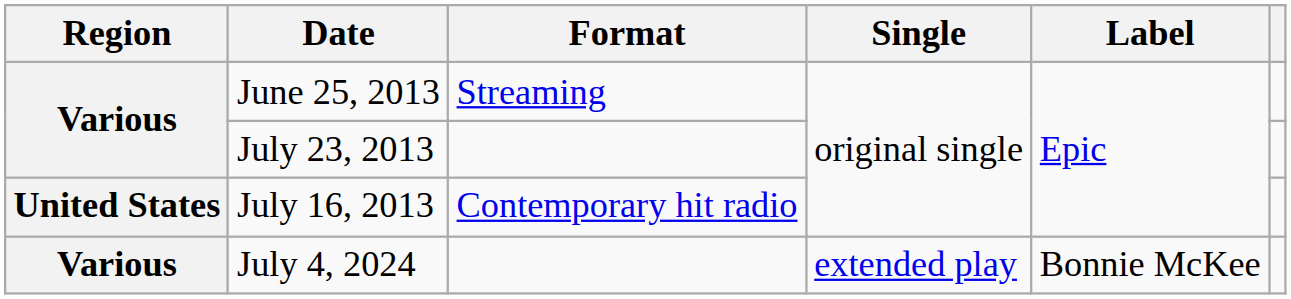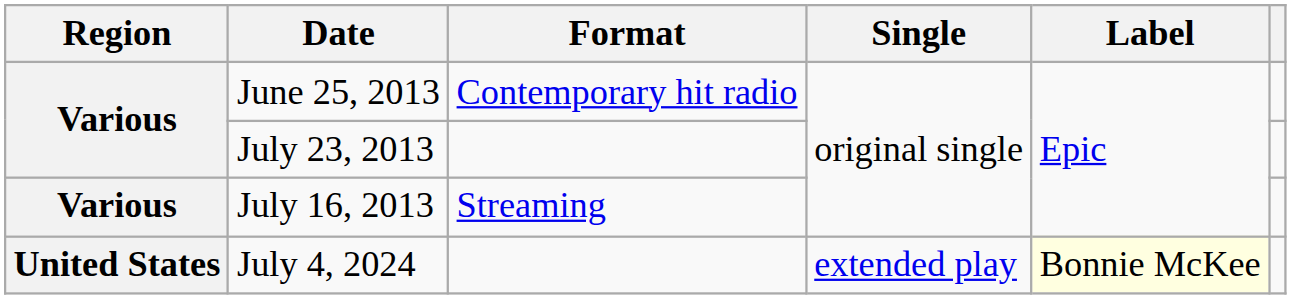 <table class="wikitable plainrowheaders unsortable">
 <tr>
 <th scope="col">Region</th>
 <th scope="col">Date</th>
 <th scope="col">Format</th>
 <th scope="col">Single</th>
 <th scope="col">Label</th>
 <th scope="col"></th>
 </tr>
 <tr>
 <th scope="row" rowspan="2">Various</th>
 <td>June 25, 2013</td>
-<td><a href='#'>Streaming</a></td>
+<td><a href='#'>Contemporary hit radio</a></td>
 <td rowspan="3">original single</td>
 <td rowspan="3"><a href='#'>Epic</a></td>
 <td style="text-align:center;"></td>
 </tr>
 <tr>
 <td>July 23, 2013</td>
 <td></td>
 <td style="text-align:center;"></td>
 </tr>
 <tr>
-<th scope="row">United States</th>
+<th scope="row">Various</th>
 <td>July 16, 2013</td>
-<td><a href='#'>Contemporary hit radio</a></td>
+<td><a href='#'>Streaming</a></td>
 <td style="text-align:center;"></td>
 </tr>
 <tr>
-<th scope="row">Various</th>
+<th scope="row">United States</th>
 <td>July 4, 2024</td>
 <td></td>
 <td><a href='#'>extended play</a></td>
-<td>Bonnie McKee</td>
+<td style="background: lightyellow;">Bonnie McKee</td>
 <td style="text-align:center;"></td>
 </tr>
 </table>
